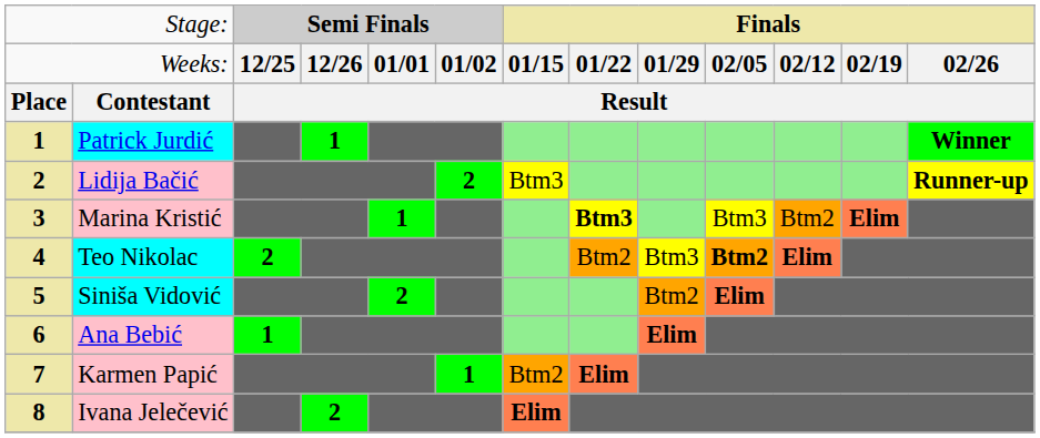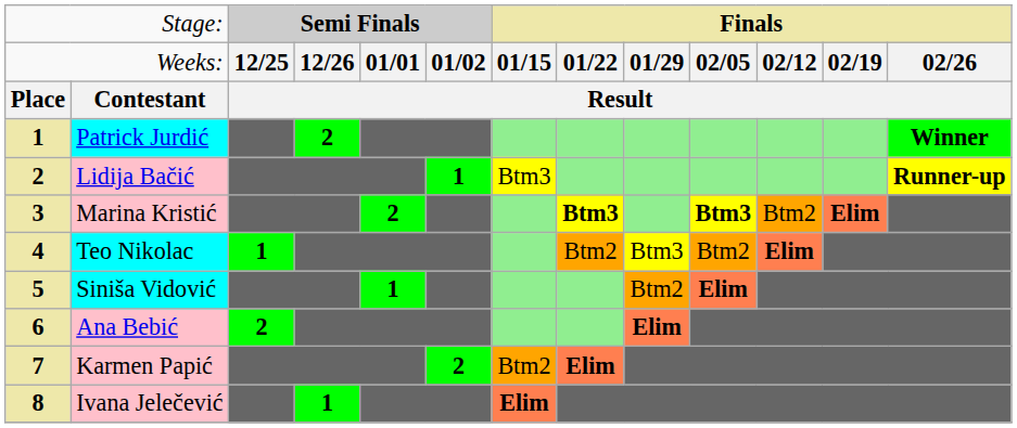 <table class="wikitable" align="center">
 <tr>
 <td colspan=2 align="right"><em>Stage:</em></td>
 <td colspan=4 bgcolor="CCCCCC" align="Center"><strong>Semi Finals</strong></td>
 <td colspan=15 bgcolor="palegoldenrod" align="Center"><strong>Finals</strong></td>
 </tr>
 <tr>
 <td colspan=2 align="right"><em>Weeks:</em></td>
 <th>12/25</th>
 <th>12/26</th>
 <th>01/01</th>
 <th>01/02</th>
 <th>01/15</th>
 <th>01/22</th>
 <th>01/29</th>
 <th>02/05</th>
 <th>02/12</th>
 <th>02/19</th>
 <th>02/26</th>
 </tr>
 <tr>
 <th>Place</th>
 <th>Contestant</th>
 <th colspan=17 align="center">Result</th>
 </tr>
 <tr>
 <td align="center" bgcolor="palegoldenrod"><strong>1</strong></td>
 <td bgcolor="cyan"><a href='#'>Patrick Jurdić</a></td>
 <td bgcolor="666666"></td>
-<td style="background:lime" align="center"><strong>1</strong></td>
+<td style="background:lime" align="center"><strong>2</strong></td>
 <td bgcolor="666666" colspan=2></td>
 <td style="background: lightgreen"></td>
 <td style="background: lightgreen"></td>
 <td style="background: lightgreen"></td>
 <td style="background: lightgreen"></td>
 <td style="background: lightgreen"></td>
 <td style="background: lightgreen"></td>
 <td style="background: Lime" align="center"><strong>Winner</strong></td>
 </tr>
 <tr>
 <td align="center" bgcolor="palegoldenrod"><strong>2</strong></td>
 <td bgcolor="pink"><a href='#'>Lidija Bačić</a></td>
 <td colspan=3 bgcolor="666666"></td>
-<td style="background:lime" align="center"><strong>2</strong></td>
+<td style="background:lime" align="center"><strong>1</strong></td>
 <td style="background: yellow" align="center">Btm3</td>
 <td style="background: lightgreen"></td>
 <td style="background: lightgreen"></td>
 <td style="background: lightgreen"></td>
 <td style="background: lightgreen"></td>
 <td style="background: lightgreen"></td>
 <td style="background: yellow" align="center"><strong>Runner-up</strong></td>
 </tr>
 <tr>
 <td align="center" bgcolor="palegoldenrod"><strong>3</strong></td>
 <td bgcolor="pink">Marina Kristić</td>
 <td colspan=2 bgcolor="666666"></td>
-<td style="background:lime" align="center"><strong>1</strong></td>
+<td style="background:lime" align="center"><strong>2</strong></td>
 <td bgcolor="666666"></td>
 <td style="background: lightgreen"></td>
 <td style="background: yellow" align="center"><strong>Btm3</strong></td>
 <td style="background: lightgreen"></td>
-<td style="background: yellow" align="center">Btm3</td>
+<td style="background: yellow" align="center"><strong>Btm3</strong></td>
 <td style="background: orange" align="center">Btm2</td>
 <td style="background: coral" align="center"><strong>Elim</strong></td>
 <td bgcolor="666666"></td>
 </tr>
 <tr>
 <td align="center" bgcolor="palegoldenrod"><strong>4</strong></td>
 <td bgcolor="cyan">Teo Nikolac</td>
-<td style="background:lime" align="center"><strong>2</strong></td>
+<td style="background:lime" align="center"><strong>1</strong></td>
 <td colspan=3 bgcolor="666666"></td>
 <td style="background: lightgreen"></td>
 <td style="background: orange" align="center">Btm2</td>
 <td style="background: yellow" align="center">Btm3</td>
-<td style="background: orange" align="center"><strong>Btm2</strong></td>
+<td style="background: orange" align="center">Btm2</td>
 <td style="background: coral" align="center"><strong>Elim</strong></td>
 <td colspan=2 bgcolor="666666"></td>
 </tr>
 <tr>
 <td align="center" bgcolor="palegoldenrod"><strong>5</strong></td>
 <td bgcolor="cyan">Siniša Vidović</td>
 <td colspan=2 bgcolor="666666"></td>
-<td style="background:lime" align="center"><strong>2</strong></td>
+<td style="background:lime" align="center"><strong>1</strong></td>
 <td bgcolor="666666"></td>
 <td style="background: lightgreen"></td>
 <td style="background: lightgreen"></td>
 <td style="background: orange" align="center">Btm2</td>
 <td style="background: coral" align="center"><strong>Elim</strong></td>
 <td colspan=3 bgcolor="666666"></td>
 </tr>
 <tr>
 <td align="center" bgcolor="palegoldenrod"><strong>6</strong></td>
 <td bgcolor="pink"><a href='#'>Ana Bebić</a></td>
-<td style="background:lime" align="center"><strong>1</strong></td>
+<td style="background:lime" align="center"><strong>2</strong></td>
 <td colspan=3 bgcolor="666666"></td>
 <td style="background: lightgreen"></td>
 <td style="background: lightgreen"></td>
 <td style="background: coral" align="center"><strong>Elim</strong></td>
 <td colspan=4 bgcolor="666666"></td>
 </tr>
 <tr>
 <td align="center" bgcolor="palegoldenrod"><strong>7</strong></td>
 <td bgcolor="pink">Karmen Papić</td>
 <td colspan=3 bgcolor="666666"></td>
-<td style="background:lime" align="center"><strong>1</strong></td>
+<td style="background:lime" align="center"><strong>2</strong></td>
 <td style="background: orange" align="center">Btm2</td>
 <td style="background: coral" align="center"><strong>Elim</strong></td>
 <td colspan=6 bgcolor="666666"></td>
 </tr>
 <tr>
 <td align="center" bgcolor="palegoldenrod"><strong>8</strong></td>
 <td bgcolor="pink">Ivana Jelečević</td>
 <td bgcolor="666666"></td>
-<td style="background:lime" align="center"><strong>2</strong></td>
+<td style="background:lime" align="center"><strong>1</strong></td>
 <td colspan=2 bgcolor="666666"></td>
 <td style="background: coral" align="center"><strong>Elim</strong></td>
 <td colspan=8 bgcolor="666666"></td>
 </tr>
 <tr>
 </tr>
 </table>
